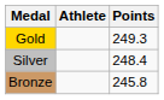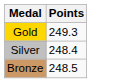 <table class="wikitable">
 <tr>
 <th>Medal</th>
-<th>Athlete</th>
 <th>Points</th>
 </tr>
 <tr>
 <td style="text-align:center;background-color:gold;">Gold</td>
-<td></td>
 <td>249.3</td>
 </tr>
 <tr>
 <td style="text-align:center;background-color:silver;">Silver</td>
-<td></td>
 <td>248.4</td>
 </tr>
 <tr>
 <td style="text-align:center;background-color:#CC9966;">Bronze</td>
-<td></td>
-<td>245.8</td>
+<td>248.5</td>
 </tr>
 </table>
